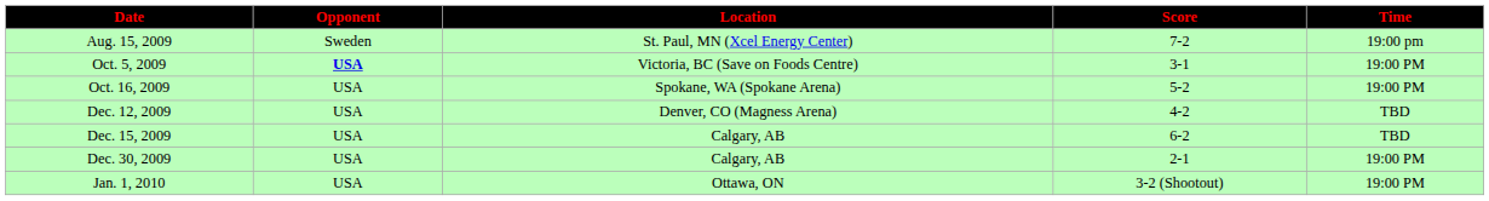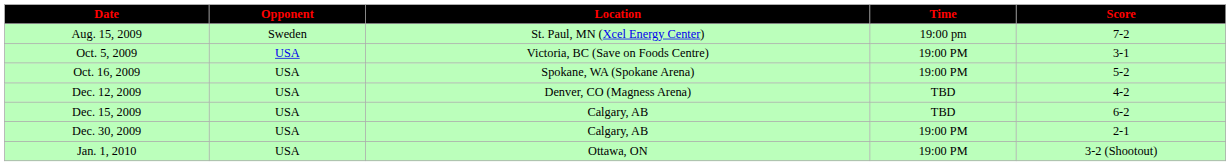 <table class="wikitable" style="width:80%;">
 <tr style="text-align:center; background:black; color:red;">
 <td><strong>Date</strong></td>
 <td><strong>Opponent</strong></td>
 <td><strong>Location</strong></td>
+<td><strong>Time</strong></td>
 <td><strong>Score</strong></td>
-<td><strong>Time</strong></td>
 </tr>
 <tr style="text-align:center;" bgcolor="bbffbb">
 <td>Aug. 15, 2009</td>
 <td>Sweden</td>
 <td>St. Paul, MN (<a href='#'>Xcel Energy Center</a>)</td>
+<td>19:00 pm</td>
 <td>7-2</td>
-<td>19:00 pm</td>
 </tr>
 <tr style="text-align:center;" bgcolor="bbffbb">
 <td>Oct. 5, 2009</td>
-<td><strong><a href='#'>USA</a></strong></td>
+<td><a href='#'>USA</a></td>
 <td>Victoria, BC (Save on Foods Centre)</td>
+<td>19:00 PM</td>
 <td>3-1</td>
-<td>19:00 PM</td>
 </tr>
 <tr style="text-align:center;" bgcolor="bbffbb">
 <td>Oct. 16, 2009</td>
 <td>USA</td>
 <td>Spokane, WA (Spokane Arena)</td>
+<td>19:00 PM</td>
 <td>5-2</td>
-<td>19:00 PM</td>
 </tr>
 <tr style="text-align:center;" bgcolor="bbffbb">
 <td>Dec. 12, 2009</td>
 <td>USA</td>
 <td>Denver, CO (Magness Arena)</td>
+<td>TBD</td>
 <td>4-2</td>
-<td>TBD</td>
 </tr>
 <tr style="text-align:center;" bgcolor="bbffbb">
 <td>Dec. 15, 2009</td>
 <td>USA</td>
 <td>Calgary, AB</td>
+<td>TBD</td>
 <td>6-2</td>
-<td>TBD</td>
 </tr>
 <tr style="text-align:center;" bgcolor="bbffbb">
 <td>Dec. 30, 2009</td>
 <td>USA</td>
 <td>Calgary, AB</td>
+<td>19:00 PM</td>
 <td>2-1</td>
-<td>19:00 PM</td>
 </tr>
 <tr style="text-align:center;" bgcolor="bbffbb">
 <td>Jan. 1, 2010</td>
 <td>USA</td>
 <td>Ottawa, ON</td>
+<td>19:00 PM</td>
 <td>3-2 (Shootout)</td>
-<td>19:00 PM</td>
 </tr>
 </table>
